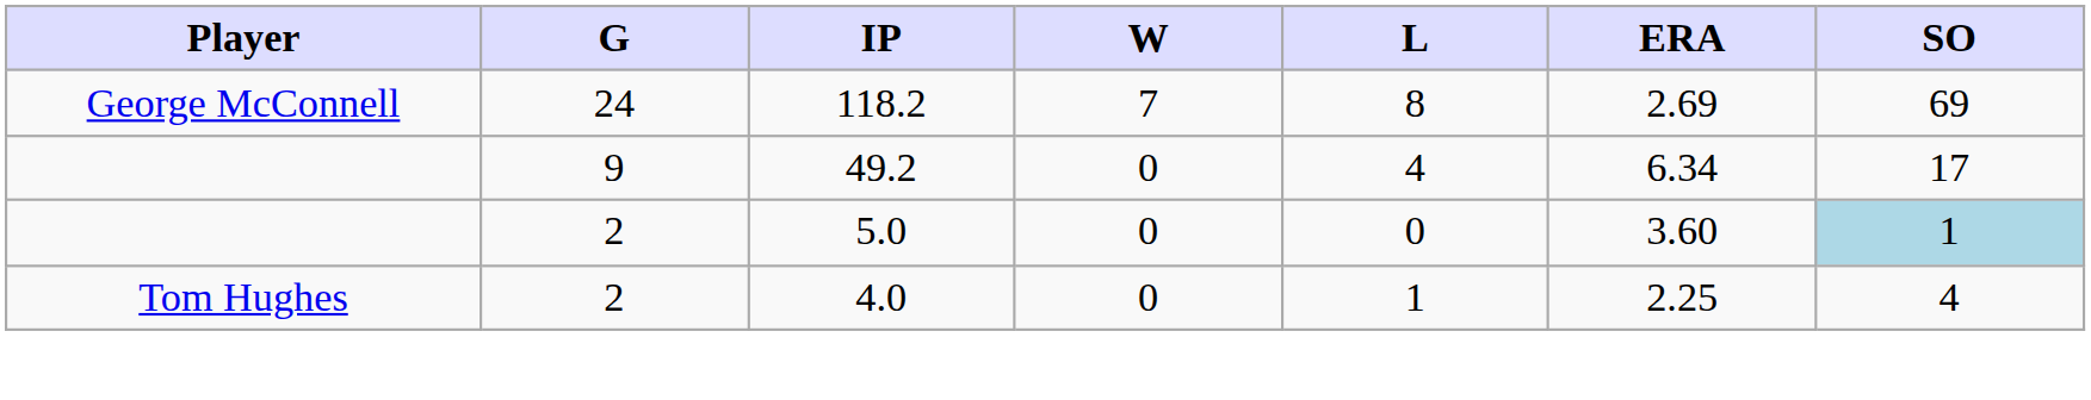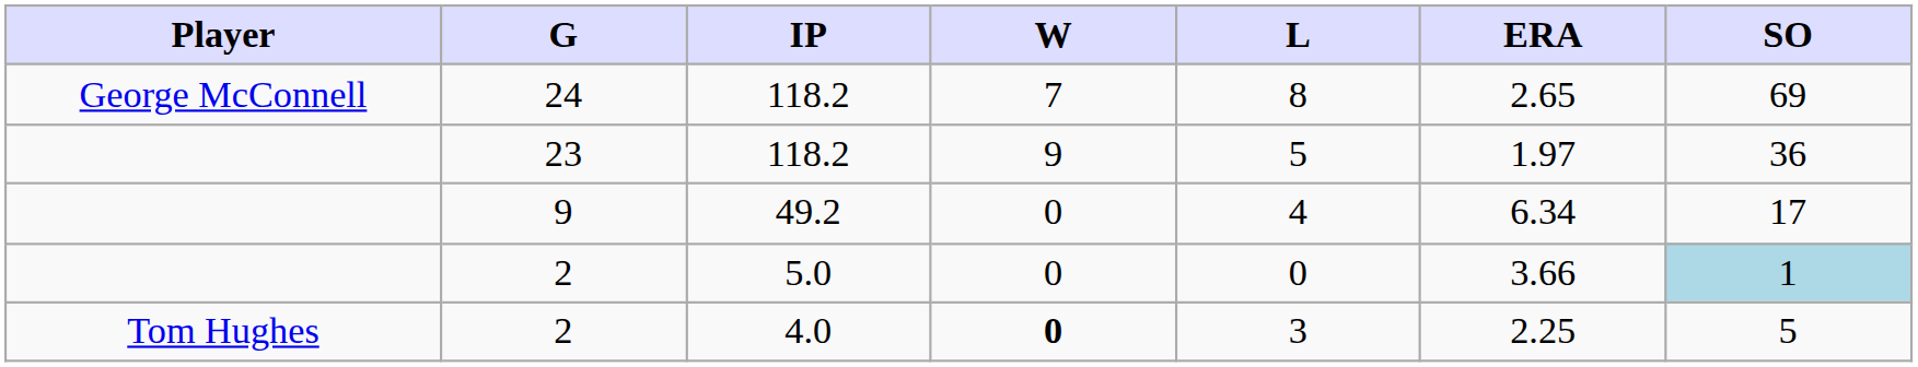 <table class="wikitable sortable">
 <tr>
 <th style="background:#ddf; width:16%;">Player</th>
 <th style="background:#ddf; width:9%;">G</th>
 <th style="background:#ddf; width:9%;">IP</th>
 <th style="background:#ddf; width:9%;">W</th>
 <th style="background:#ddf; width:9%;">L</th>
 <th style="background:#ddf; width:9%;">ERA</th>
 <th style="background:#ddf; width:9%;">SO</th>
 </tr>
 <tr style="text-align:center;">
 <td><a href='#'>George McConnell</a></td>
 <td>24</td>
 <td>118.2</td>
 <td>7</td>
 <td>8</td>
-<td>2.69</td>
+<td>2.65</td>
 <td>69</td>
+</tr>
+<tr align="center">
+<td></td>
+<td>23</td>
+<td>118.2</td>
+<td>9</td>
+<td>5</td>
+<td>1.97</td>
+<td>36</td>
 </tr>
 <tr style="text-align:center;">
 <td></td>
 <td>9</td>
 <td>49.2</td>
 <td>0</td>
 <td>4</td>
 <td>6.34</td>
 <td>17</td>
 </tr>
 <tr style="text-align:center;">
 <td></td>
 <td>2</td>
 <td>5.0</td>
 <td>0</td>
 <td>0</td>
-<td>3.60</td>
+<td>3.66</td>
 <td style="background: lightblue;">1</td>
 </tr>
 <tr align="center">
 <td><a href='#'>Tom Hughes</a></td>
 <td>2</td>
 <td>4.0</td>
-<td>0</td>
-<td>1</td>
+<td><strong>0</strong></td>
+<td>3</td>
 <td>2.25</td>
-<td>4</td>
+<td>5</td>
 </tr>
 </table>
